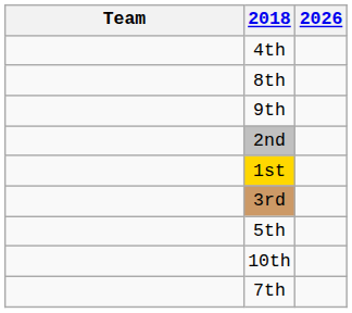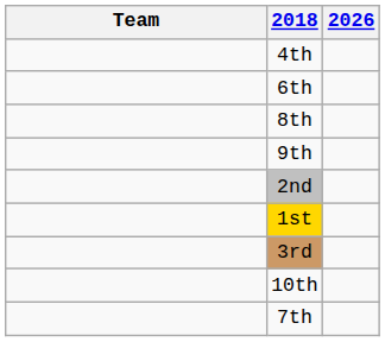 <table class=wikitable style="text-align:center; font-size:90%">
 <tr>
 <th width=150>Team</th>
 <th><a href='#'>2018</a></th>
 <th><a href='#'>2026</a></th>
 </tr>
 <tr>
 <td align=left></td>
 <td>4th</td>
+<td></td>
+</tr>
+<tr>
+<td align=left></td>
+<td>6th</td>
 <td></td>
 </tr>
 <tr>
 <td align=left></td>
 <td>8th</td>
 <td></td>
 </tr>
 <tr>
 <td align=left></td>
 <td>9th</td>
 <td></td>
 </tr>
 <tr>
 <td align=left></td>
 <td bgcolor=silver>2nd</td>
 <td></td>
 </tr>
 <tr>
 <td align=left></td>
 <td bgcolor=gold>1st</td>
 <td></td>
 </tr>
 <tr>
 <td align=left></td>
 <td bgcolor=cc9966>3rd</td>
 <td></td>
 </tr>
 <tr>
 <td align=left></td>
-<td>5th</td>
-<td></td>
-</tr>
-<tr>
-<td align=left></td>
 <td>10th</td>
 <td></td>
 </tr>
 <tr>
 <td align=left></td>
 <td>7th</td>
 <td></td>
 </tr>
 </table>
